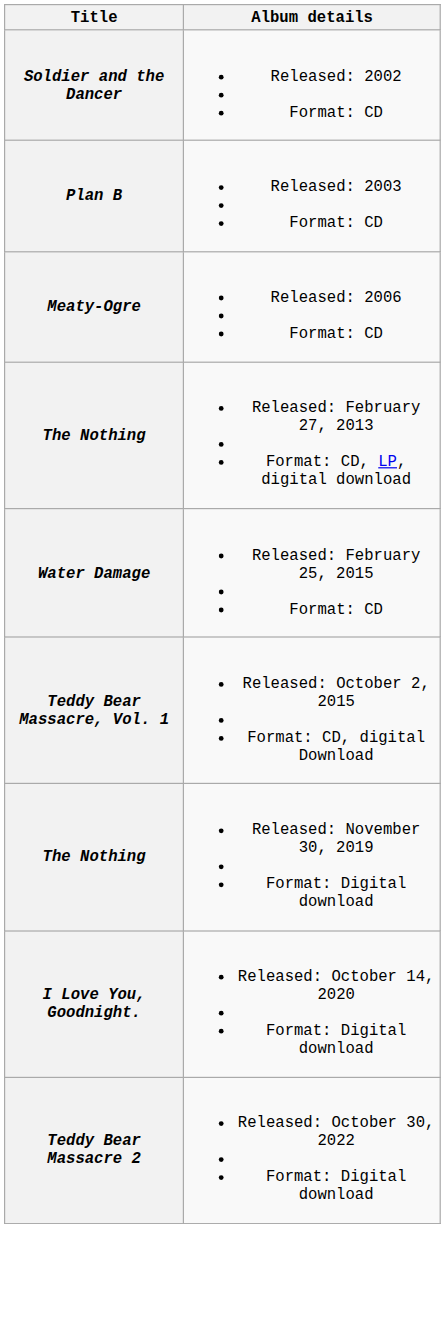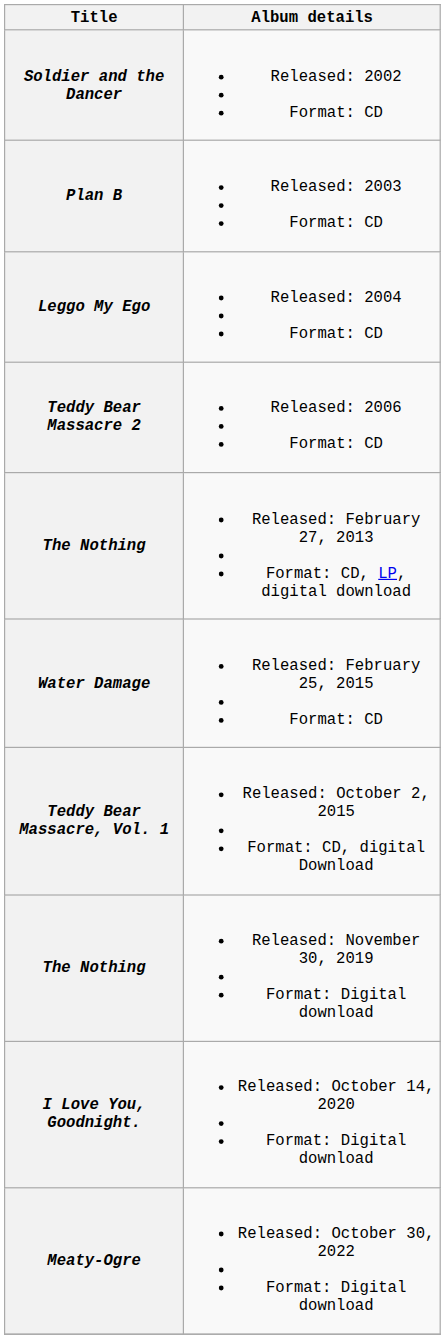 <table class="wikitable plainrowheaders" style="text-align:center;">
 <tr>
 <th scope="col" style="width:11em;">Title</th>
 <th scope="col" style="width:16em;">Album details</th>
 </tr>
 <tr>
 <th scope="row"><em>Soldier and the Dancer</em></th>
 <td><br><ul><li>Released: 2002</li><li></li><li>Format: CD</li></ul></td>
 </tr>
 <tr>
 <th scope="row"><em>Plan B</em></th>
 <td><br><ul><li>Released: 2003</li><li></li><li>Format: CD</li></ul></td>
 </tr>
 <tr>
-<th scope="row"><em>Meaty-Ogre</em></th>
+<th scope="row"><em>Leggo My Ego</em></th>
+<td><br><ul><li>Released: 2004</li><li></li><li>Format: CD</li></ul></td>
+</tr>
+<tr>
+<th scope="row"><em>Teddy Bear Massacre 2</em></th>
 <td><br><ul><li>Released: 2006</li><li></li><li>Format: CD</li></ul></td>
 </tr>
 <tr>
 <th scope="row"><em>The Nothing</em></th>
 <td><br><ul><li>Released: February 27, 2013</li><li></li><li>Format: CD, <a href='#'>LP</a>, digital download</li></ul></td>
 </tr>
 <tr>
 <th scope="row"><em>Water Damage</em></th>
 <td><br><ul><li>Released: February 25, 2015</li><li></li><li>Format: CD</li></ul></td>
 </tr>
 <tr>
 <th scope="row"><em>Teddy Bear Massacre, Vol. 1</em></th>
 <td><br><ul><li>Released: October 2, 2015</li><li></li><li>Format: CD, digital Download</li></ul></td>
 </tr>
 <tr>
 <th scope="row"><em>The Nothing</em></th>
 <td><br><ul><li>Released: November 30, 2019</li><li></li><li>Format: Digital download</li></ul></td>
 </tr>
 <tr>
 <th scope="row"><em>I Love You, Goodnight.</em></th>
 <td><br><ul><li>Released: October 14, 2020</li><li></li><li>Format: Digital download</li></ul></td>
 </tr>
 <tr>
-<th scope="row"><em>Teddy Bear Massacre 2</em></th>
+<th scope="row"><em>Meaty-Ogre</em></th>
 <td><br><ul><li>Released: October 30, 2022</li><li></li><li>Format: Digital download</li></ul></td>
 </tr>
 <tr>
 </tr>
 </table>
